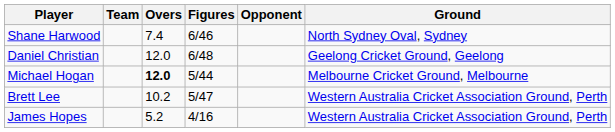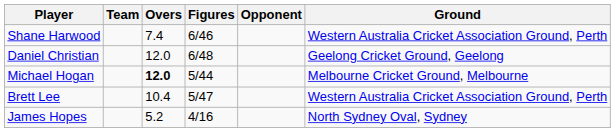 <table class="wikitable">
 <tr>
 <th>Player</th>
 <th>Team</th>
 <th>Overs</th>
 <th>Figures</th>
 <th>Opponent</th>
 <th>Ground</th>
 </tr>
 <tr>
 <td><a href='#'>Shane Harwood</a></td>
 <td></td>
 <td>7.4</td>
 <td>6/46</td>
 <td></td>
-<td><a href='#'>North Sydney Oval</a>, <a href='#'>Sydney</a></td>
+<td><a href='#'>Western Australia Cricket Association Ground</a>, <a href='#'>Perth</a></td>
 </tr>
 <tr>
 <td><a href='#'>Daniel Christian</a></td>
 <td></td>
 <td>12.0</td>
 <td>6/48</td>
 <td></td>
 <td><a href='#'>Geelong Cricket Ground</a>, <a href='#'>Geelong</a></td>
 </tr>
 <tr>
 <td><a href='#'>Michael Hogan</a></td>
 <td></td>
 <td><strong>12.0</strong></td>
 <td>5/44</td>
 <td></td>
 <td><a href='#'>Melbourne Cricket Ground</a>, <a href='#'>Melbourne</a></td>
 </tr>
 <tr>
 <td><a href='#'>Brett Lee</a></td>
 <td></td>
-<td>10.2</td>
+<td>10.4</td>
 <td>5/47</td>
 <td></td>
 <td><a href='#'>Western Australia Cricket Association Ground</a>, <a href='#'>Perth</a></td>
 </tr>
 <tr>
 <td><a href='#'>James Hopes</a></td>
 <td></td>
 <td>5.2</td>
 <td>4/16</td>
 <td></td>
-<td><a href='#'>Western Australia Cricket Association Ground</a>, <a href='#'>Perth</a></td>
+<td><a href='#'>North Sydney Oval</a>, <a href='#'>Sydney</a></td>
 </tr>
 </table>
